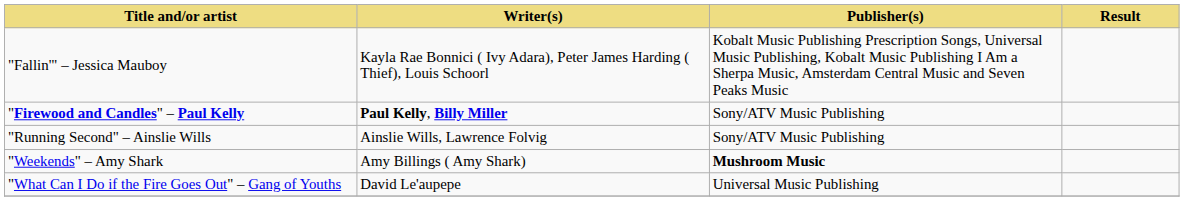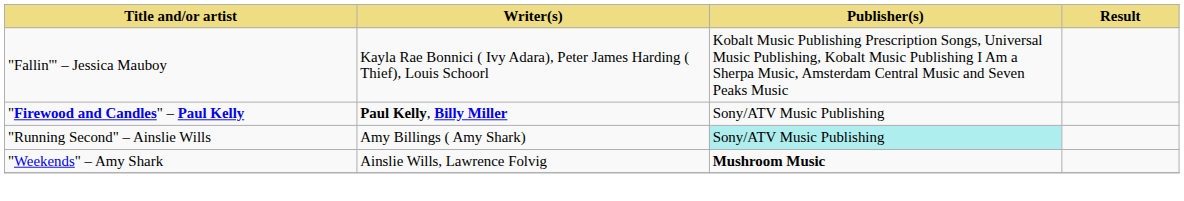 <table class="wikitable" width=100%>
 <tr>
 <th style="width:30%;background:#EEDD82;">Title and/or artist</th>
 <th style="width:30%;background:#EEDD82;">Writer(s)</th>
 <th style="width:30%;background:#EEDD82;">Publisher(s)</th>
 <th style="width:10%;background:#EEDD82;">Result</th>
 </tr>
 <tr>
 <td>"Fallin'" – Jessica Mauboy</td>
 <td>Kayla Rae Bonnici ( Ivy Adara), Peter James Harding ( Thief), Louis Schoorl</td>
 <td>Kobalt Music Publishing  Prescription Songs, Universal Music Publishing, Kobalt Music Publishing  I Am a Sherpa Music, Amsterdam Central Music and Seven Peaks Music</td>
 <td></td>
 </tr>
 <tr>
 <td>"<strong><a href='#'>Firewood and Candles</a></strong>" – <strong><a href='#'>Paul Kelly</a></strong></td>
 <td><strong>Paul Kelly</strong>, <strong><a href='#'>Billy Miller</a></strong></td>
 <td>Sony/ATV Music Publishing</td>
 <td></td>
 </tr>
 <tr>
 <td>"Running Second" – Ainslie Wills</td>
-<td>Ainslie Wills, Lawrence Folvig</td>
-<td>Sony/ATV Music Publishing</td>
+<td>Amy Billings ( Amy Shark)</td>
+<td style="background: paleturquoise;">Sony/ATV Music Publishing</td>
 <td></td>
 </tr>
 <tr>
 <td>"<a href='#'>Weekends</a>" – Amy Shark</td>
-<td>Amy Billings ( Amy Shark)</td>
+<td>Ainslie Wills, Lawrence Folvig</td>
 <td><strong>Mushroom Music</strong></td>
-<td></td>
-</tr>
-<tr>
-<td>"<a href='#'>What Can I Do if the Fire Goes Out</a>" – <a href='#'>Gang of Youths</a></td>
-<td>David Le'aupepe</td>
-<td>Universal Music Publishing</td>
 <td></td>
 </tr>
 <tr>
 </tr>
 </table>
